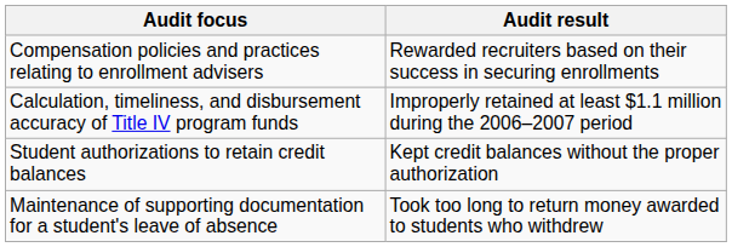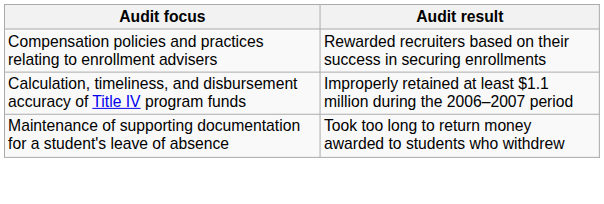 <table class="wikitable">
 <tr>
 <th>Audit focus</th>
 <th>Audit result</th>
 </tr>
 <tr>
 <td>Compensation policies and practices relating to enrollment advisers</td>
 <td>Rewarded recruiters based on their success in securing enrollments</td>
 </tr>
 <tr>
 <td>Calculation, timeliness, and disbursement accuracy of <a href='#'>Title IV</a> program funds</td>
 <td>Improperly retained at least $1.1 million during the 2006–2007 period</td>
 </tr>
 <tr>
-<td>Student authorizations to retain credit balances</td>
-<td>Kept credit balances without the proper authorization</td>
-</tr>
-<tr>
 <td>Maintenance of supporting documentation for a student's leave of absence</td>
 <td>Took too long to return money awarded to students who withdrew</td>
 </tr>
 </table>
